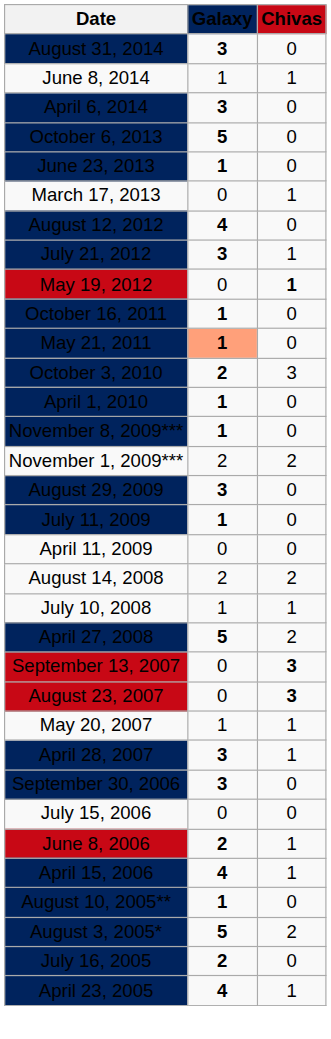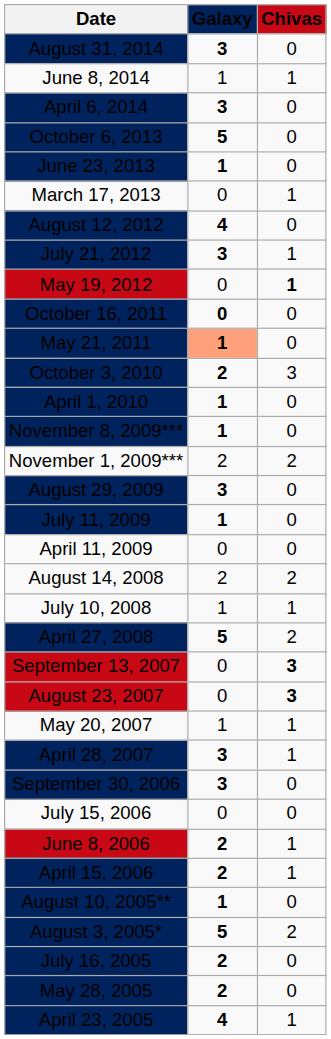 <table class="wikitable" style="text-align:center">
 <tr>
 <th>Date</th>
 <th style="background:#00235d;"><span>Galaxy</span></th>
 <th style="background:#c80815;"><span>Chivas</span></th>
 </tr>
 <tr>
 <td style="background: #00235D;"><span>August 31, 2014</span></td>
 <td><strong>3</strong></td>
 <td>0</td>
 </tr>
 <tr>
 <td>June 8, 2014</td>
 <td>1</td>
 <td>1</td>
 </tr>
 <tr>
 <td style="background: #00235D;"><span>April 6, 2014</span></td>
 <td><strong>3</strong></td>
 <td>0</td>
 </tr>
 <tr>
 <td style="background: #00235D;"><span>October 6, 2013</span></td>
 <td><strong>5</strong></td>
 <td>0</td>
 </tr>
 <tr>
 <td style="background: #00235D;"><span>June 23, 2013</span></td>
 <td><strong>1</strong></td>
 <td>0</td>
 </tr>
 <tr>
 <td>March 17, 2013</td>
 <td>0</td>
 <td>1</td>
 </tr>
 <tr>
 <td style="background: #00235D;"><span>August 12, 2012</span></td>
 <td><strong>4</strong></td>
 <td>0</td>
 </tr>
 <tr>
 <td style="background: #00235D;"><span>July 21, 2012</span></td>
 <td><strong>3</strong></td>
 <td>1</td>
 </tr>
 <tr>
 <td style="background: #C80815;"><span>May 19, 2012</span></td>
 <td>0</td>
 <td><strong>1</strong></td>
 </tr>
 <tr>
 <td style="background: #00235D;"><span>October 16, 2011</span></td>
-<td><strong>1</strong></td>
+<td><strong>0</strong></td>
 <td>0</td>
 </tr>
 <tr>
 <td style="background: #00235D;"><span>May 21, 2011</span></td>
 <td style="background: lightsalmon;"><strong>1</strong></td>
 <td>0</td>
 </tr>
 <tr>
 <td style="background: #00235D;"><span>October 3, 2010</span></td>
 <td><strong>2</strong></td>
 <td>3</td>
 </tr>
 <tr>
 <td style="background: #00235D;"><span>April 1, 2010</span></td>
 <td><strong>1</strong></td>
 <td>0</td>
 </tr>
 <tr>
 <td style="background: #00235D;"><span>November 8, 2009***</span></td>
 <td><strong>1</strong></td>
 <td>0</td>
 </tr>
 <tr>
 <td>November 1, 2009***</td>
 <td>2</td>
 <td>2</td>
 </tr>
 <tr>
 <td style="background: #00235D;"><span>August 29, 2009</span></td>
 <td><strong>3</strong></td>
 <td>0</td>
 </tr>
 <tr>
 <td style="background: #00235D;"><span>July 11, 2009</span></td>
 <td><strong>1</strong></td>
 <td>0</td>
 </tr>
 <tr>
 <td>April 11, 2009</td>
 <td>0</td>
 <td>0</td>
 </tr>
 <tr>
 <td>August 14, 2008</td>
 <td>2</td>
 <td>2</td>
 </tr>
 <tr>
 <td>July 10, 2008</td>
 <td>1</td>
 <td>1</td>
 </tr>
 <tr>
 <td style="background: #00235D;"><span>April 27, 2008</span></td>
 <td><strong>5</strong></td>
 <td>2</td>
 </tr>
 <tr>
 <td style="background: #C80815;"><span>September 13, 2007</span></td>
 <td>0</td>
 <td><strong>3</strong></td>
 </tr>
 <tr>
 <td style="background: #C80815;"><span>August 23, 2007</span></td>
 <td>0</td>
 <td><strong>3</strong></td>
 </tr>
 <tr>
 <td>May 20, 2007</td>
 <td>1</td>
 <td>1</td>
 </tr>
 <tr>
 <td style="background: #00235D;"><span>April 28, 2007</span></td>
 <td><strong>3</strong></td>
 <td>1</td>
 </tr>
 <tr>
 <td style="background: #00235D;"><span>September 30, 2006</span></td>
 <td><strong>3</strong></td>
 <td>0</td>
 </tr>
 <tr>
 <td>July 15, 2006</td>
 <td>0</td>
 <td>0</td>
 </tr>
 <tr>
 <td style="background: #C80815;"><span>June 8, 2006</span></td>
 <td><strong>2</strong></td>
 <td>1</td>
 </tr>
 <tr>
 <td style="background: #00235D;"><span>April 15, 2006</span></td>
-<td><strong>4</strong></td>
+<td><strong>2</strong></td>
 <td>1</td>
 </tr>
 <tr>
 <td style="background: #00235D;"><span>August 10, 2005**</span></td>
 <td><strong>1</strong></td>
 <td>0</td>
 </tr>
 <tr>
 <td style="background: #00235D;"><span>August 3, 2005*</span></td>
 <td><strong>5</strong></td>
 <td>2</td>
 </tr>
 <tr>
 <td style="background: #00235D;"><span>July 16, 2005</span></td>
 <td><strong>2</strong></td>
 <td>0</td>
 </tr>
 <tr>
+<td style="background: #00235D;"><span>May 28, 2005</span></td>
+<td><strong>2</strong></td>
+<td>0</td>
+</tr>
+<tr>
 <td style="background: #00235D;"><span>April 23, 2005</span></td>
 <td><strong>4</strong></td>
 <td>1</td>
 </tr>
 </table>
